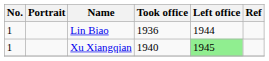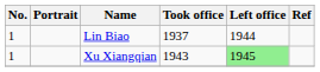 <table class="wikitable">
 <tr>
 <th>No.</th>
 <th>Portrait</th>
 <th>Name</th>
 <th>Took office</th>
 <th>Left office</th>
 <th>Ref</th>
 </tr>
 <tr>
 <td>1</td>
 <td></td>
 <td><a href='#'>Lin Biao</a></td>
-<td>1936</td>
+<td>1937</td>
 <td>1944</td>
 <td></td>
 </tr>
 <tr>
 <td>1</td>
 <td></td>
 <td><a href='#'>Xu Xiangqian</a></td>
-<td>1940</td>
+<td>1943</td>
 <td style="background: lightgreen;">1945</td>
 <td></td>
 </tr>
 <tr>
 </tr>
 </table>
